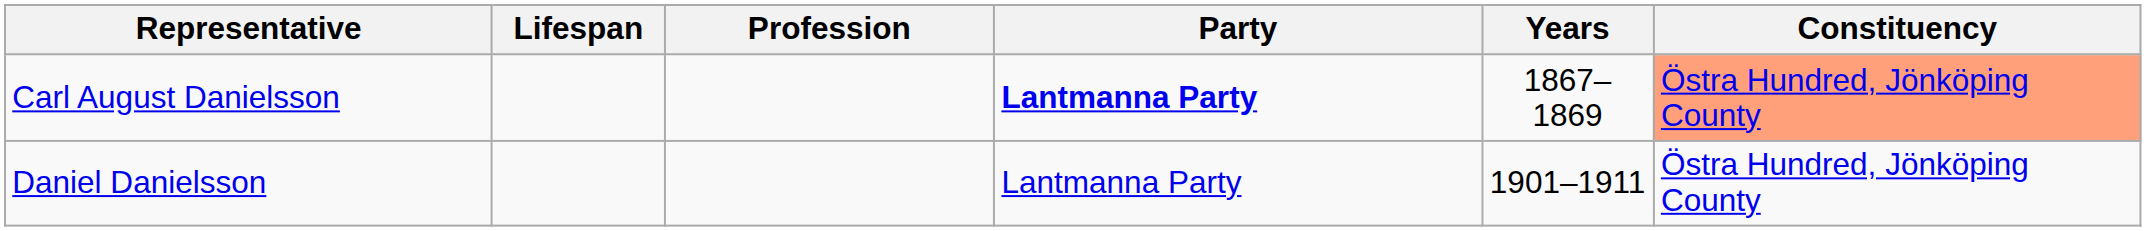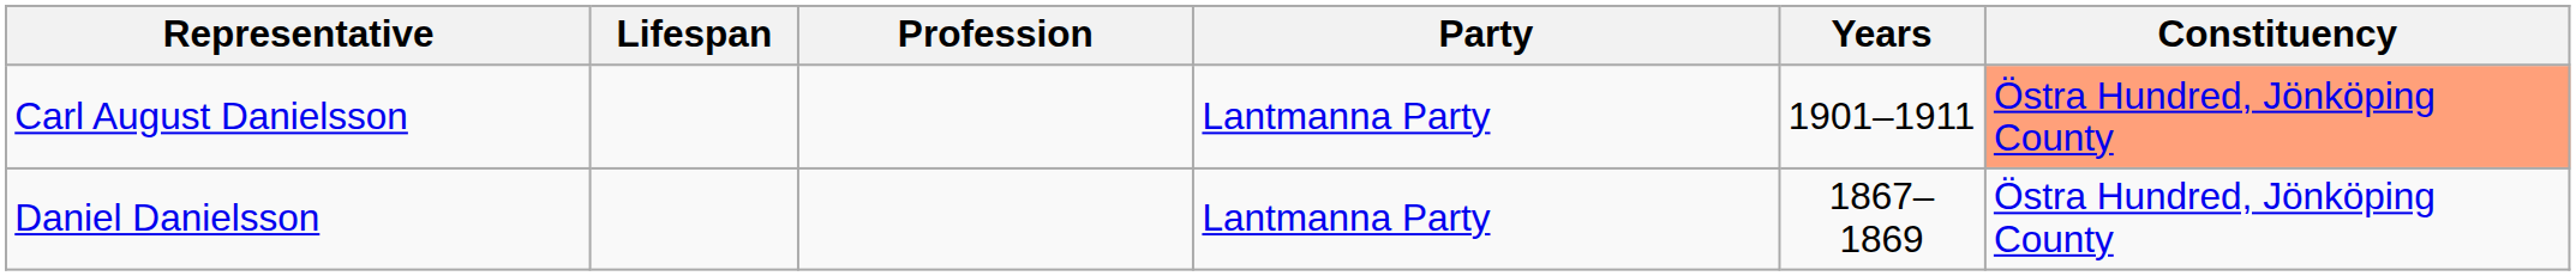 <table class="wikitable">
 <tr>
 <th style="width:15em">Representative</th>
 <th style="width:5em">Lifespan</th>
 <th style="width:10em">Profession</th>
 <th style="width:15em">Party</th>
 <th style="width:5em">Years</th>
 <th style="width:15em">Constituency</th>
 </tr>
 <tr>
 <td><a href='#'>Carl August Danielsson</a></td>
 <td align=center></td>
 <td></td>
-<td><strong> <a href='#'>Lantmanna Party</a></strong></td>
-<td align=center>1867–1869</td>
+<td> <a href='#'>Lantmanna Party</a></td>
+<td align=center>1901–1911</td>
 <td style="background: lightsalmon;"><a href='#'>Östra Hundred, Jönköping County</a></td>
 </tr>
 <tr>
 <td><a href='#'>Daniel Danielsson</a></td>
 <td align=center></td>
 <td></td>
 <td> <a href='#'>Lantmanna Party</a></td>
-<td align=center>1901–1911</td>
+<td align=center>1867–1869</td>
 <td><a href='#'>Östra Hundred, Jönköping County</a></td>
 </tr>
 </table>
